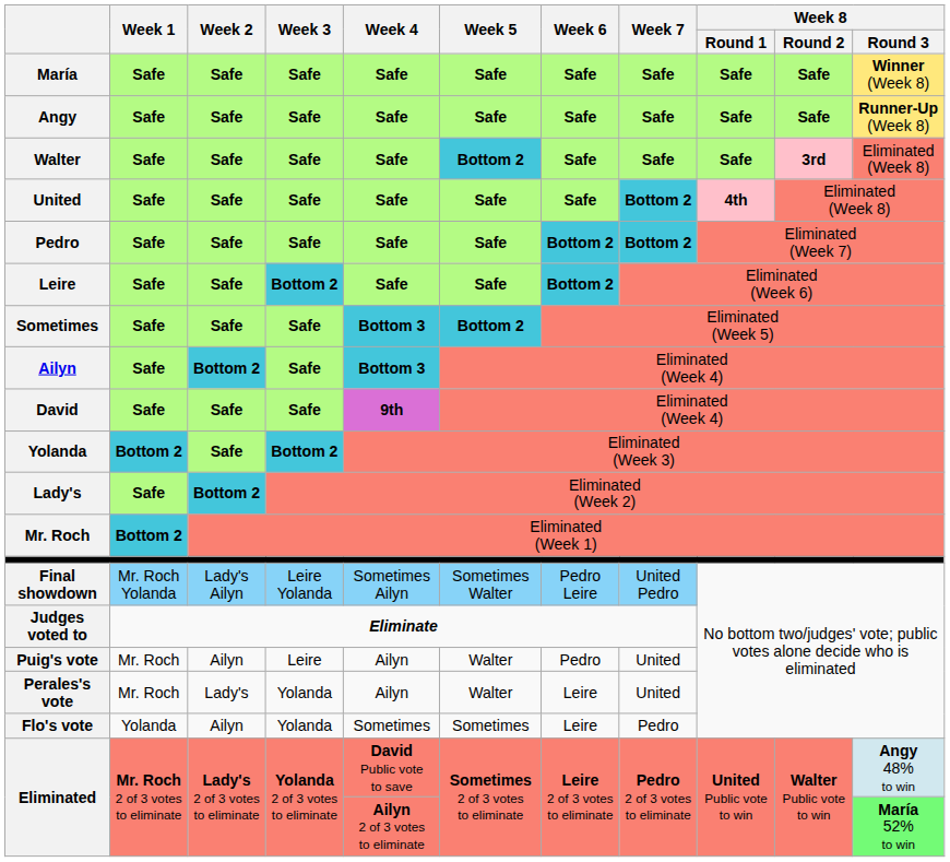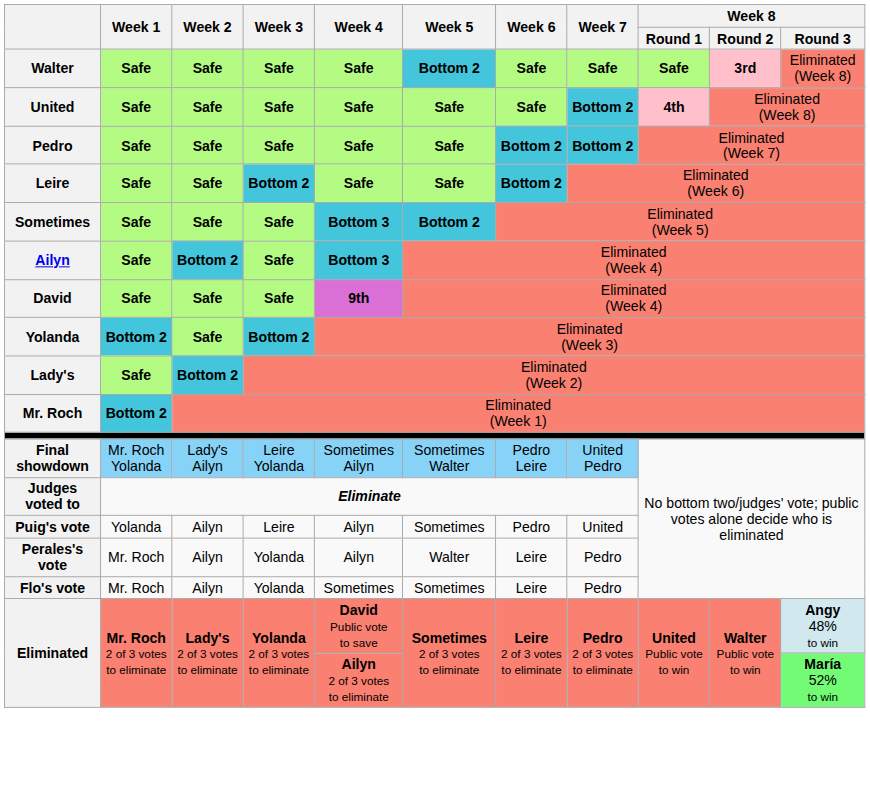 <table class="wikitable" style="text-align:center; font-size:89%">
 <tr>
 <th rowspan=2 style="width:9%"></th>
 <th rowspan=2 style="width:7%">Week 1</th>
 <th rowspan=2 style="width:7%">Week 2</th>
 <th rowspan=2 style="width:7%">Week 3</th>
 <th rowspan=2 style="width:7%">Week 4</th>
 <th rowspan=2 style="width:7%">Week 5</th>
 <th rowspan=2 style="width:7%">Week 6</th>
 <th rowspan=2 style="width:7%">Week 7</th>
 <th colspan=3>Week 8</th>
 </tr>
 <tr>
 <th style="width:7%">Round 1</th>
 <th style="width:7%">Round 2</th>
 <th style="width:7%">Round 3</th>
-</tr>
-<tr>
-<th>María</th>
-<td style="background:#B4FB84"><strong>Safe</strong></td>
-<td style="background:#B4FB84"><strong>Safe</strong></td>
-<td style="background:#B4FB84"><strong>Safe</strong></td>
-<td style="background:#B4FB84"><strong>Safe</strong></td>
-<td style="background:#B4FB84"><strong>Safe</strong></td>
-<td style="background:#B4FB84"><strong>Safe</strong></td>
-<td style="background:#B4FB84"><strong>Safe</strong></td>
-<td style="background:#B4FB84"><strong>Safe</strong></td>
-<td style="background:#B4FB84"><strong>Safe</strong></td>
-<td style="background:#FFE87C"><strong>Winner</strong><br>(Week 8)</td>
-</tr>
-<tr>
-<th>Angy</th>
-<td style="background:#B4FB84"><strong>Safe</strong></td>
-<td style="background:#B4FB84"><strong>Safe</strong></td>
-<td style="background:#B4FB84"><strong>Safe</strong></td>
-<td style="background:#B4FB84"><strong>Safe</strong></td>
-<td style="background:#B4FB84"><strong>Safe</strong></td>
-<td style="background:#B4FB84"><strong>Safe</strong></td>
-<td style="background:#B4FB84"><strong>Safe</strong></td>
-<td style="background:#B4FB84"><strong>Safe</strong></td>
-<td style="background:#B4FB84"><strong>Safe</strong></td>
-<td style="background:#FFE87C"><strong>Runner-Up</strong><br>(Week 8)</td>
 </tr>
 <tr>
 <th>Walter</th>
 <td style="background:#B4FB84"><strong>Safe</strong></td>
 <td style="background:#B4FB84"><strong>Safe</strong></td>
 <td style="background:#B4FB84"><strong>Safe</strong></td>
 <td style="background:#B4FB84"><strong>Safe</strong></td>
 <td style="background:#43C6DB"><strong>Bottom 2</strong></td>
 <td style="background:#B4FB84"><strong>Safe</strong></td>
 <td style="background:#B4FB84"><strong>Safe</strong></td>
 <td style="background:#B4FB84"><strong>Safe</strong></td>
 <td style="background:pink"><strong>3rd</strong></td>
 <td style="background:salmon">Eliminated<br>(Week 8)</td>
 </tr>
 <tr>
 <th>United</th>
 <td style="background:#B4FB84"><strong>Safe</strong></td>
 <td style="background:#B4FB84"><strong>Safe</strong></td>
 <td style="background:#B4FB84"><strong>Safe</strong></td>
 <td style="background:#B4FB84"><strong>Safe</strong></td>
 <td style="background:#B4FB84"><strong>Safe</strong></td>
 <td style="background:#B4FB84"><strong>Safe</strong></td>
 <td style="background:#43C6DB"><strong>Bottom 2</strong></td>
 <td style="background:pink"><strong>4th</strong></td>
 <td colspan="2" style="background:salmon">Eliminated<br>(Week 8)</td>
 </tr>
 <tr>
 <th>Pedro</th>
 <td style="background:#B4FB84"><strong>Safe</strong></td>
 <td style="background:#B4FB84"><strong>Safe</strong></td>
 <td style="background:#B4FB84"><strong>Safe</strong></td>
 <td style="background:#B4FB84"><strong>Safe</strong></td>
 <td style="background:#B4FB84"><strong>Safe</strong></td>
 <td style="background:#43C6DB"><strong>Bottom 2</strong></td>
 <td style="background:#43C6DB"><strong>Bottom 2</strong></td>
 <td colspan="3" style="background:salmon">Eliminated<br>(Week 7)</td>
 </tr>
 <tr>
 <th>Leire</th>
 <td style="background:#B4FB84"><strong>Safe</strong></td>
 <td style="background:#B4FB84"><strong>Safe</strong></td>
 <td style="background:#43C6DB"><strong>Bottom 2</strong></td>
 <td style="background:#B4FB84"><strong>Safe</strong></td>
 <td style="background:#B4FB84"><strong>Safe</strong></td>
 <td style="background:#43C6DB"><strong>Bottom 2</strong></td>
 <td colspan="4" style="background:salmon">Eliminated<br>(Week 6)</td>
 </tr>
 <tr>
 <th>Sometimes</th>
 <td style="background:#B4FB84"><strong>Safe</strong></td>
 <td style="background:#B4FB84"><strong>Safe</strong></td>
 <td style="background:#B4FB84"><strong>Safe</strong></td>
 <td style="background:#43C6DB"><strong>Bottom 3</strong></td>
 <td style="background:#43C6DB"><strong>Bottom 2</strong></td>
 <td colspan="5" style="background:salmon">Eliminated<br>(Week 5)</td>
 </tr>
 <tr>
 <th><a href='#'>Ailyn</a></th>
 <td style="background:#B4FB84"><strong>Safe</strong></td>
 <td style="background:#43C6DB"><strong>Bottom 2</strong></td>
 <td style="background:#B4FB84"><strong>Safe</strong></td>
 <td style="background:#43C6DB"><strong>Bottom 3</strong></td>
 <td colspan="6" style="background:salmon">Eliminated<br>(Week 4)</td>
 </tr>
 <tr>
 <th>David</th>
 <td style="background:#B4FB84"><strong>Safe</strong></td>
 <td style="background:#B4FB84"><strong>Safe</strong></td>
 <td style="background:#B4FB84"><strong>Safe</strong></td>
 <td style="background:orchid"><strong>9th</strong></td>
 <td colspan="6" style="background:salmon">Eliminated<br>(Week 4)</td>
 </tr>
 <tr>
 <th>Yolanda</th>
 <td style="background:#43C6DB"><strong>Bottom 2</strong></td>
 <td style="background:#B4FB84"><strong>Safe</strong></td>
 <td style="background:#43C6DB"><strong>Bottom 2</strong></td>
 <td colspan="7" style="background:salmon">Eliminated<br>(Week 3)</td>
 </tr>
 <tr>
 <th>Lady's</th>
 <td style="background:#B4FB84"><strong>Safe</strong></td>
 <td style="background:#43C6DB"><strong>Bottom 2</strong></td>
 <td colspan="8" style="background:salmon">Eliminated<br>(Week 2)</td>
 </tr>
 <tr>
 <th>Mr. Roch</th>
 <td style="background:#43C6DB"><strong>Bottom 2</strong></td>
 <td colspan="9" style="background:salmon">Eliminated<br>(Week 1)</td>
 </tr>
 <tr>
 <th colspan="11" style="background:black"></th>
 </tr>
 <tr>
 <th>Final showdown</th>
 <td style="background:#87D3F8">Mr. Roch<br>Yolanda</td>
 <td style="background:#87D3F8">Lady's<br>Ailyn</td>
 <td style="background:#87D3F8">Leire<br>Yolanda</td>
 <td style="background:#87D3F8">Sometimes<br>Ailyn</td>
 <td style="background:#87D3F8">Sometimes<br>Walter</td>
 <td style="background:#87D3F8">Pedro<br>Leire</td>
 <td style="background:#87D3F8">United<br>Pedro</td>
 <td colspan="3" rowspan="5">No bottom two/judges' vote; public votes alone decide who is eliminated</td>
 </tr>
 <tr>
 <th>Judges voted to</th>
 <td colspan="7"><strong><em>Eliminate</em></strong></td>
 </tr>
 <tr>
 <th>Puig's vote</th>
-<td>Mr. Roch</td>
+<td>Yolanda</td>
 <td>Ailyn</td>
 <td>Leire</td>
 <td>Ailyn</td>
-<td>Walter</td>
+<td>Sometimes</td>
 <td>Pedro</td>
 <td>United</td>
 </tr>
 <tr>
 <th>Perales's vote</th>
 <td>Mr. Roch</td>
-<td>Lady's</td>
+<td>Ailyn</td>
 <td>Yolanda</td>
 <td>Ailyn</td>
 <td>Walter</td>
 <td>Leire</td>
-<td>United</td>
+<td>Pedro</td>
 </tr>
 <tr>
 <th>Flo's vote</th>
-<td>Yolanda</td>
+<td>Mr. Roch</td>
 <td>Ailyn</td>
 <td>Yolanda</td>
 <td>Sometimes</td>
 <td>Sometimes</td>
 <td>Leire</td>
 <td>Pedro</td>
 </tr>
 <tr>
 <th rowspan="2">Eliminated</th>
 <td rowspan="2" style="background:salmon"><strong>Mr. Roch</strong><br><small>2 of 3 votes<br>to eliminate</small></td>
 <td rowspan="2" style="background:salmon"><strong>Lady's</strong><br><small>2 of 3 votes<br>to eliminate</small></td>
 <td rowspan="2" style="background:salmon"><strong>Yolanda</strong><br><small>2 of 3 votes<br>to eliminate</small></td>
 <td style="background:salmon"><strong>David</strong><br><small>Public vote<br>to save</small></td>
 <td rowspan="2" style="background:salmon"><strong>Sometimes</strong><br><small>2 of 3 votes<br>to eliminate</small></td>
 <td rowspan="2" style="background:salmon"><strong>Leire</strong><br><small>2 of 3 votes<br>to eliminate</small></td>
 <td rowspan="2" style="background:salmon"><strong>Pedro</strong><br><small>2 of 3 votes<br>to eliminate</small></td>
 <td rowspan="2" style="background:salmon"><strong>United</strong><br><small>Public vote<br>to win</small></td>
 <td rowspan="2" style="background:salmon"><strong>Walter</strong><br><small>Public vote<br>to win</small></td>
 <td style="background:#D1E8EF"><strong>Angy</strong><br>48%<br><small>to win </small></td>
 </tr>
 <tr>
 <td style="background:salmon"><strong>Ailyn</strong><br><small>2 of 3 votes<br>to eliminate</small></td>
 <td style="background:#73FB76"><strong>María</strong><br>52%<br><small>to win<strong><br></strong> </small></td>
 </tr>
 </table>
